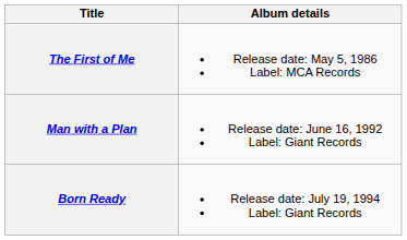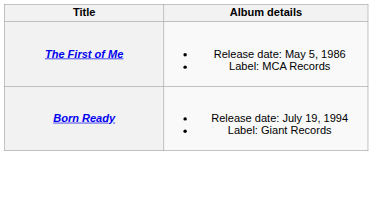 <table class="wikitable plainrowheaders" style="text-align:center;">
 <tr>
 <th style="width:14em;">Title</th>
 <th style="width:18em;">Album details</th>
 </tr>
 <tr>
 <th scope="row"><em><a href='#'>The First of Me</a></em></th>
 <td><br><ul><li>Release date: May 5, 1986</li><li>Label: MCA Records</li></ul></td>
 </tr>
 <tr>
-<th scope="row"><em><a href='#'>Man with a Plan</a></em></th>
-<td><br><ul><li>Release date: June 16, 1992</li><li>Label: Giant Records</li></ul></td>
-</tr>
-<tr>
 <th scope="row"><em><a href='#'>Born Ready</a></em></th>
 <td><br><ul><li>Release date: July 19, 1994</li><li>Label: Giant Records</li></ul></td>
 </tr>
 </table>
